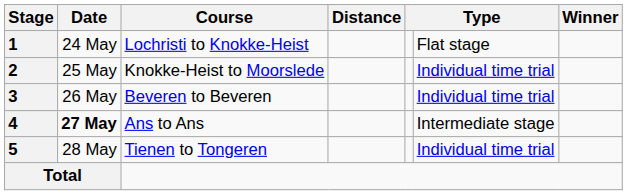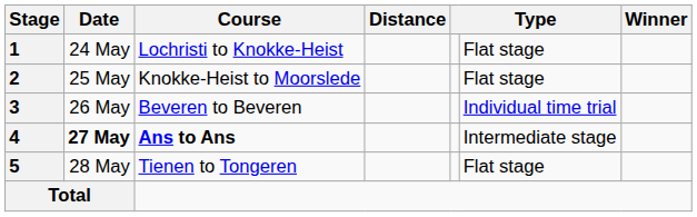 <table class="wikitable">
 <tr>
 <th>Stage</th>
 <th>Date</th>
 <th>Course</th>
 <th>Distance</th>
 <th colspan="2">Type</th>
 <th>Winner</th>
 </tr>
 <tr>
 <th style="text-align:left">1</th>
 <td align=right>24 May</td>
 <td><a href='#'>Lochristi</a> to <a href='#'>Knokke-Heist</a></td>
 <td style="text-align:center;"></td>
 <td></td>
 <td>Flat stage</td>
 <td></td>
 </tr>
 <tr>
 <th style="text-align:left">2</th>
 <td align=right>25 May</td>
 <td>Knokke-Heist to <a href='#'>Moorslede</a></td>
 <td style="text-align:center;"></td>
 <td></td>
-<td><a href='#'>Individual time trial</a></td>
+<td>Flat stage</td>
 <td></td>
 </tr>
 <tr>
 <th style="text-align:left">3</th>
 <td align=right>26 May</td>
 <td><a href='#'>Beveren</a> to Beveren</td>
 <td style="text-align:center;"></td>
 <td></td>
 <td><a href='#'>Individual time trial</a></td>
 <td></td>
 </tr>
 <tr>
 <th style="text-align:left">4</th>
 <td align=right><strong>27 May</strong></td>
-<td><a href='#'>Ans</a> to Ans</td>
+<td><strong><a href='#'>Ans</a> to Ans</strong></td>
 <td style="text-align:center;"></td>
 <td></td>
 <td>Intermediate stage</td>
 <td></td>
 </tr>
 <tr>
 <th style="text-align:left">5</th>
 <td align=right>28 May</td>
 <td><a href='#'>Tienen</a> to <a href='#'>Tongeren</a></td>
 <td style="text-align:center;"></td>
 <td></td>
-<td><a href='#'>Individual time trial</a></td>
+<td>Flat stage</td>
 <td></td>
 </tr>
 <tr>
 <th colspan="2" style="text-align:center;">Total</th>
 <td colspan="6" style="text-align:center;"></td>
 </tr>
 </table>
